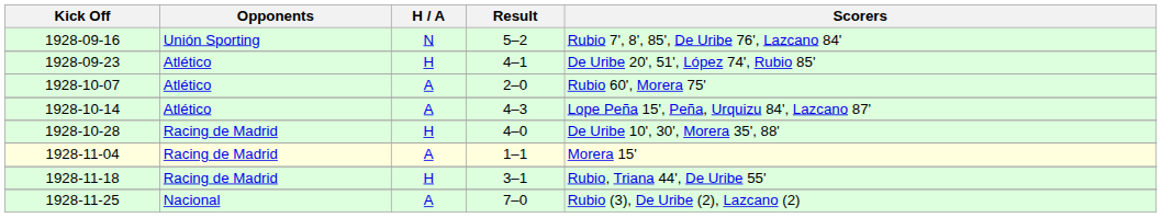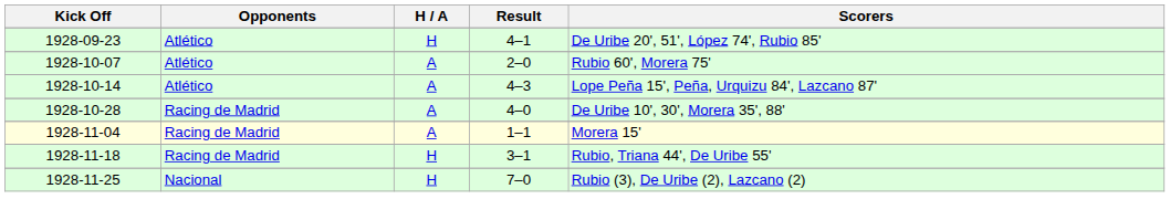 <table class="wikitable" style="width:100%;">
 <tr>
 <th>Kick Off</th>
 <th>Opponents</th>
 <th>H / A</th>
 <th>Result</th>
 <th>Scorers</th>
-</tr>
-<tr bgcolor="#ddffdd">
-<td align=center>1928-09-16</td>
-<td><a href='#'>Unión Sporting</a></td>
-<td align=center><a href='#'>N</a></td>
-<td align=center>5–2</td>
-<td><a href='#'>Rubio</a> 7', 8', 85', <a href='#'>De Uribe</a> 76', <a href='#'>Lazcano</a> 84'</td>
 </tr>
 <tr>
 </tr>
 <tr bgcolor="#ddffdd">
 <td align=center>1928-09-23</td>
 <td><a href='#'>Atlético</a></td>
 <td align=center><a href='#'>H</a></td>
 <td align=center>4–1</td>
 <td><a href='#'>De Uribe</a> 20', 51', <a href='#'>López</a> 74', <a href='#'>Rubio</a> 85'</td>
 </tr>
 <tr>
 </tr>
 <tr bgcolor="#ddffdd">
 <td align=center>1928-10-07</td>
 <td><a href='#'>Atlético</a></td>
 <td align=center><a href='#'>A</a></td>
 <td align=center>2–0</td>
 <td><a href='#'>Rubio</a> 60', <a href='#'>Morera</a> 75'</td>
 </tr>
 <tr>
 </tr>
 <tr bgcolor="#ddffdd">
 <td align=center>1928-10-14</td>
 <td><a href='#'>Atlético</a></td>
 <td align=center><a href='#'>A</a></td>
 <td align=center>4–3</td>
 <td><a href='#'>Lope Peña</a> 15', <a href='#'>Peña</a>, <a href='#'>Urquizu</a> 84', <a href='#'>Lazcano</a> 87'</td>
 </tr>
 <tr>
 </tr>
 <tr bgcolor="#ddffdd">
 <td align=center>1928-10-28</td>
 <td><a href='#'>Racing de Madrid</a></td>
-<td align=center><a href='#'>H</a></td>
+<td align=center><a href='#'>A</a></td>
 <td align=center>4–0</td>
 <td><a href='#'>De Uribe</a> 10', 30', <a href='#'>Morera</a> 35', 88'</td>
 </tr>
 <tr>
 </tr>
 <tr bgcolor="#ffffdd">
 <td align=center>1928-11-04</td>
 <td><a href='#'>Racing de Madrid</a></td>
 <td align=center><a href='#'>A</a></td>
 <td align=center>1–1</td>
 <td><a href='#'>Morera</a> 15'</td>
 </tr>
 <tr>
 </tr>
 <tr bgcolor="#ddffdd">
 <td align=center>1928-11-18</td>
 <td><a href='#'>Racing de Madrid</a></td>
 <td align=center><a href='#'>H</a></td>
 <td align=center>3–1</td>
 <td><a href='#'>Rubio</a>, <a href='#'>Triana</a> 44', <a href='#'>De Uribe</a> 55'</td>
 </tr>
 <tr>
 </tr>
 <tr bgcolor="#ddffdd">
 <td align=center>1928-11-25</td>
 <td><a href='#'>Nacional</a></td>
-<td align=center><a href='#'>A</a></td>
+<td align=center><a href='#'>H</a></td>
 <td align=center>7–0</td>
 <td><a href='#'>Rubio</a> (3), <a href='#'>De Uribe</a> (2), <a href='#'>Lazcano</a> (2)</td>
 </tr>
 </table>
